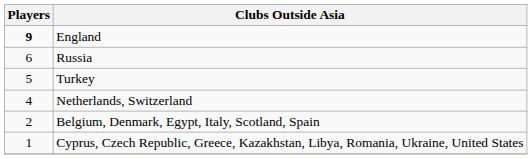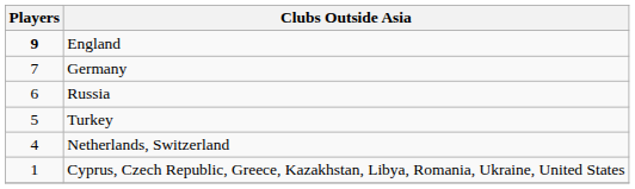 <table class="wikitable">
 <tr>
 <th>Players</th>
 <th>Clubs Outside Asia</th>
 </tr>
 <tr>
 <td align="center"><strong>9</strong></td>
 <td> England</td>
+</tr>
+<tr>
+<td align="center">7</td>
+<td> Germany</td>
 </tr>
 <tr>
 <td align="center">6</td>
 <td> Russia</td>
 </tr>
 <tr>
 <td align="center">5</td>
 <td> Turkey</td>
 </tr>
 <tr>
 <td align="center">4</td>
 <td> Netherlands,  Switzerland</td>
 </tr>
 <tr>
-<td align="center">2</td>
-<td> Belgium,  Denmark,  Egypt,  Italy,  Scotland,  Spain</td>
-</tr>
-<tr>
 <td align="center">1</td>
 <td> Cyprus,  Czech Republic,  Greece,  Kazakhstan,  Libya,  Romania,  Ukraine,  United States</td>
 </tr>
 <tr>
 </tr>
 </table>
